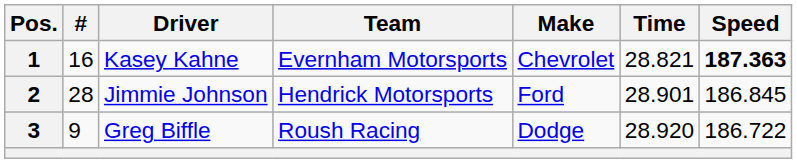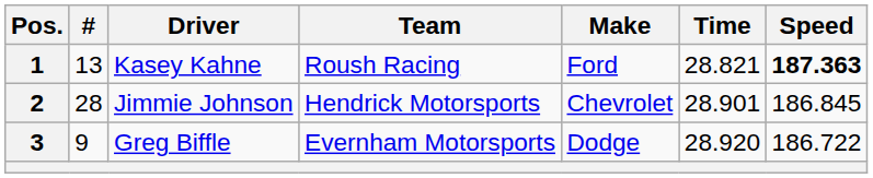 <table class="wikitable" style="font-size:95%">
 <tr>
 <th>Pos.</th>
 <th>#</th>
 <th>Driver</th>
 <th>Team</th>
 <th>Make</th>
 <th>Time</th>
 <th>Speed</th>
 </tr>
 <tr>
 <th>1</th>
-<td>16</td>
+<td>13</td>
 <td><a href='#'>Kasey Kahne</a></td>
-<td><a href='#'>Evernham Motorsports</a></td>
-<td><a href='#'>Chevrolet</a></td>
+<td><a href='#'>Roush Racing</a></td>
+<td><a href='#'>Ford</a></td>
 <td>28.821</td>
 <td><strong>187.363</strong></td>
 </tr>
 <tr>
 <th>2</th>
 <td>28</td>
 <td><a href='#'>Jimmie Johnson</a></td>
 <td><a href='#'>Hendrick Motorsports</a></td>
-<td><a href='#'>Ford</a></td>
+<td><a href='#'>Chevrolet</a></td>
 <td>28.901</td>
 <td>186.845</td>
 </tr>
 <tr>
 <th>3</th>
 <td>9</td>
 <td><a href='#'>Greg Biffle</a></td>
-<td><a href='#'>Roush Racing</a></td>
+<td><a href='#'>Evernham Motorsports</a></td>
 <td><a href='#'>Dodge</a></td>
 <td>28.920</td>
 <td>186.722</td>
 </tr>
 <tr>
 <th colspan="7"></th>
 </tr>
 </table>
